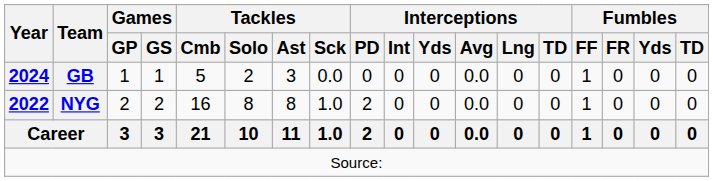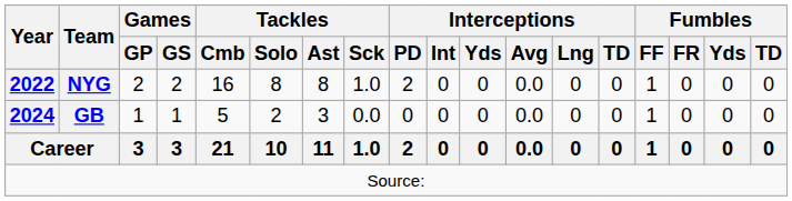 <table class= "wikitable" style="text-align:center;">
 <tr>
 <th rowspan="2">Year</th>
 <th rowspan="2">Team</th>
 <th colspan="2">Games</th>
 <th colspan="4">Tackles</th>
 <th colspan="6">Interceptions</th>
 <th colspan="4">Fumbles</th>
 </tr>
 <tr>
 <th>GP</th>
 <th>GS</th>
 <th>Cmb</th>
 <th>Solo</th>
 <th>Ast</th>
 <th>Sck</th>
 <th>PD</th>
 <th>Int</th>
 <th>Yds</th>
 <th>Avg</th>
 <th>Lng</th>
 <th>TD</th>
 <th>FF</th>
 <th>FR</th>
 <th>Yds</th>
 <th>TD</th>
 </tr>
 <tr>
-<th><a href='#'>2024</a></th>
-<th><a href='#'>GB</a></th>
-<td>1</td>
-<td>1</td>
-<td>5</td>
+<th><a href='#'>2022</a></th>
+<th><a href='#'>NYG</a></th>
 <td>2</td>
-<td>3</td>
-<td>0.0</td>
-<td>0</td>
+<td>2</td>
+<td>16</td>
+<td>8</td>
+<td>8</td>
+<td>1.0</td>
+<td>2</td>
 <td>0</td>
 <td>0</td>
 <td>0.0</td>
 <td>0</td>
 <td>0</td>
 <td>1</td>
 <td>0</td>
 <td>0</td>
 <td>0</td>
 </tr>
 <tr>
-<th><a href='#'>2022</a></th>
-<th><a href='#'>NYG</a></th>
+<th><a href='#'>2024</a></th>
+<th><a href='#'>GB</a></th>
+<td>1</td>
+<td>1</td>
+<td>5</td>
 <td>2</td>
-<td>2</td>
-<td>16</td>
-<td>8</td>
-<td>8</td>
-<td>1.0</td>
-<td>2</td>
+<td>3</td>
+<td>0.0</td>
+<td>0</td>
 <td>0</td>
 <td>0</td>
 <td>0.0</td>
 <td>0</td>
 <td>0</td>
 <td>1</td>
 <td>0</td>
 <td>0</td>
 <td>0</td>
 </tr>
 <tr>
 <th colspan="2">Career</th>
 <th>3</th>
 <th>3</th>
 <th>21</th>
 <th>10</th>
 <th>11</th>
 <th>1.0</th>
 <th>2</th>
 <th>0</th>
 <th>0</th>
 <th>0.0</th>
 <th>0</th>
 <th>0</th>
 <th>1</th>
 <th>0</th>
 <th>0</th>
 <th>0</th>
 </tr>
 <tr>
 <td colspan="18"><small>Source: </small></td>
 </tr>
 </table>
